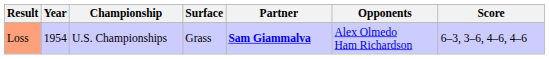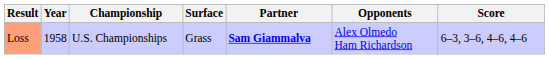 <table class="sortable wikitable">
 <tr>
 <th style="width:40px">Result</th>
 <th style="width:30px">Year</th>
 <th style="width:150px">Championship</th>
 <th style="width:50px">Surface</th>
 <th style="width:140px">Partner</th>
 <th style="width:140px">Opponents</th>
 <th style="width:140px" class="unsortable">Score</th>
 </tr>
 <tr style="background:#ccf;">
 <td style="background:#ffa07a;">Loss</td>
-<td>1954</td>
+<td>1958</td>
 <td>U.S. Championships</td>
 <td>Grass</td>
 <td><strong> <a href='#'>Sam Giammalva</a></strong></td>
 <td> <a href='#'>Alex Olmedo</a><br> <a href='#'>Ham Richardson</a></td>
 <td>6–3, 3–6, 4–6, 4–6</td>
 </tr>
 </table>
